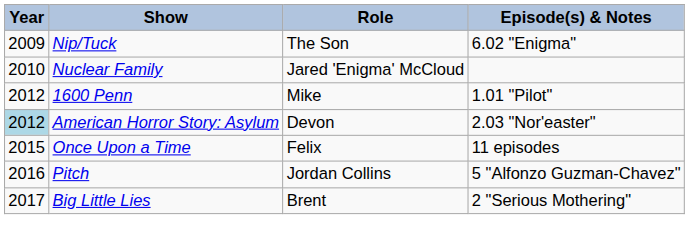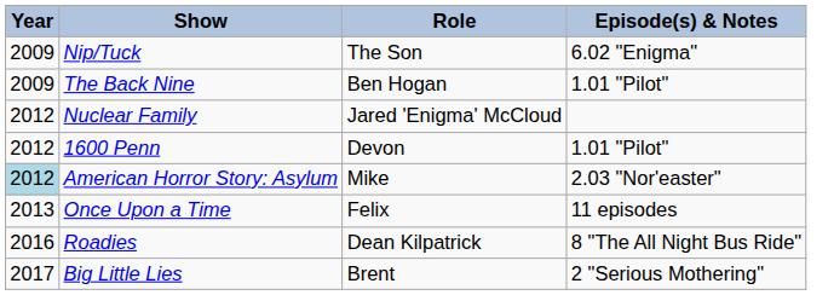 <table class="wikitable">
 <tr style="text-align:center;">
 <th style="background:#B0C4DE;">Year</th>
 <th style="background:#B0C4DE;">Show</th>
 <th style="background:#B0C4DE;">Role</th>
 <th style="background:#B0C4DE;">Episode(s) & Notes</th>
 </tr>
 <tr>
 <td>2009</td>
 <td><em><a href='#'>Nip/Tuck</a></em></td>
 <td>The Son</td>
 <td>6.02 "Enigma"</td>
 </tr>
 <tr>
-<td>2010</td>
+<td>2009</td>
+<td><em><a href='#'>The Back Nine</a></em></td>
+<td>Ben Hogan</td>
+<td>1.01 "Pilot"</td>
+</tr>
+<tr>
+<td>2012</td>
 <td><em><a href='#'>Nuclear Family</a></em></td>
 <td>Jared 'Enigma' McCloud</td>
 <td></td>
 </tr>
 <tr>
 <td>2012</td>
 <td><em><a href='#'>1600 Penn</a></em></td>
-<td>Mike</td>
+<td>Devon</td>
 <td>1.01 "Pilot"</td>
 </tr>
 <tr>
 <td style="background: lightblue;">2012</td>
 <td><em><a href='#'>American Horror Story: Asylum</a></em></td>
-<td>Devon</td>
+<td>Mike</td>
 <td>2.03 "Nor'easter"</td>
 </tr>
 <tr>
-<td>2015</td>
+<td>2013</td>
 <td><em><a href='#'>Once Upon a Time</a></em></td>
 <td>Felix</td>
 <td>11 episodes</td>
 </tr>
 <tr>
 <td>2016</td>
-<td><em><a href='#'>Pitch</a></em></td>
-<td>Jordan Collins</td>
-<td>5 "Alfonzo Guzman-Chavez"</td>
+<td><em><a href='#'>Roadies</a></em></td>
+<td>Dean Kilpatrick</td>
+<td>8 "The All Night Bus Ride"</td>
 </tr>
 <tr>
 <td>2017</td>
 <td><em><a href='#'>Big Little Lies</a></em></td>
 <td>Brent</td>
 <td>2 "Serious Mothering"</td>
 </tr>
 </table>
